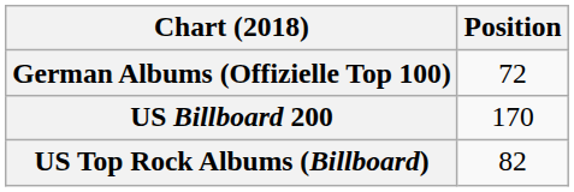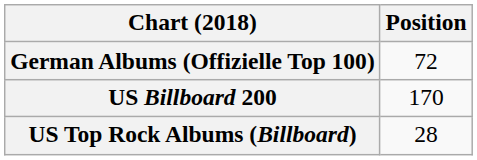 <table class="wikitable sortable plainrowheaders" style="text-align:center">
 <tr>
 <th scope="col">Chart (2018)</th>
 <th scope="col">Position</th>
 </tr>
 <tr>
 <th scope="row">German Albums (Offizielle Top 100)</th>
 <td>72</td>
 </tr>
 <tr>
 <th scope="row">US <em>Billboard</em> 200</th>
 <td>170</td>
 </tr>
 <tr>
 <th scope="row">US Top Rock Albums (<em>Billboard</em>)</th>
-<td>82</td>
+<td>28</td>
 </tr>
 </table>
